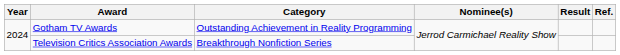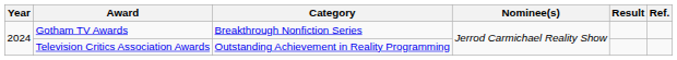 <table class="wikitable plainrowheaders">
 <tr>
 <th>Year</th>
 <th>Award</th>
 <th>Category</th>
 <th>Nominee(s)</th>
 <th>Result</th>
 <th>Ref.</th>
 </tr>
 <tr>
 <td align="center" rowspan="2">2024</td>
 <td><a href='#'>Gotham TV Awards</a></td>
-<td><a href='#'>Outstanding Achievement in Reality Programming</a></td>
+<td><a href='#'>Breakthrough Nonfiction Series</a></td>
 <td rowspan="2"><em>Jerrod Carmichael Reality Show</em></td>
 <td></td>
 <td align="center"></td>
 </tr>
 <tr>
 <td><a href='#'>Television Critics Association Awards</a></td>
-<td><a href='#'>Breakthrough Nonfiction Series</a></td>
+<td><a href='#'>Outstanding Achievement in Reality Programming</a></td>
 <td></td>
 <td align="center"></td>
 </tr>
 </table>
